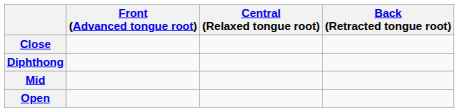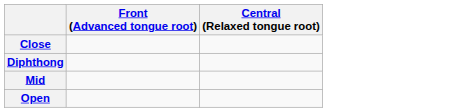 <table class="wikitable" style=text-align:center>
 <tr>
 <th></th>
 <th><a href='#'>Front</a><br>(<a href='#'>Advanced tongue root</a>)</th>
 <th><a href='#'>Central</a><br>(Relaxed tongue root)</th>
-<th><a href='#'>Back</a><br>(Retracted tongue root)</th>
 </tr>
 <tr>
 <th><a href='#'>Close</a></th>
-<td> </td>
 <td> </td>
 <td> </td>
 </tr>
 <tr>
 <th><a href='#'>Diphthong</a></th>
 <td> </td>
 <td> </td>
-<td> </td>
 </tr>
 <tr>
 <th><a href='#'>Mid</a></th>
-<td> </td>
 <td> </td>
 <td> </td>
 </tr>
 <tr>
 <th><a href='#'>Open</a></th>
 <td> </td>
 <td> </td>
-<td> </td>
 </tr>
 </table>
